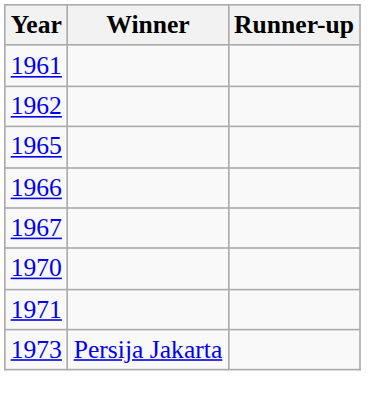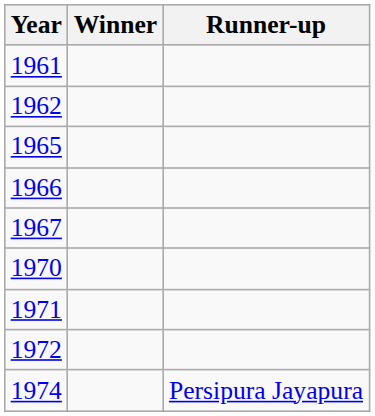 <table class="wikitable">
 <tr>
 <th>Year</th>
 <th>Winner</th>
 <th>Runner-up</th>
 </tr>
 <tr>
 <td><a href='#'>1961</a></td>
 <td></td>
 <td></td>
 </tr>
 <tr>
 <td><a href='#'>1962</a></td>
 <td></td>
 <td></td>
 </tr>
 <tr>
 <td><a href='#'>1965</a></td>
 <td></td>
 <td></td>
 </tr>
 <tr>
 <td><a href='#'>1966</a></td>
 <td></td>
 <td></td>
 </tr>
 <tr>
 <td><a href='#'>1967</a></td>
 <td></td>
 <td></td>
 </tr>
 <tr>
 <td><a href='#'>1970</a></td>
 <td></td>
 <td></td>
 </tr>
 <tr>
 <td><a href='#'>1971</a></td>
 <td></td>
 <td></td>
 </tr>
 <tr>
-<td><a href='#'>1973</a></td>
-<td> <a href='#'>Persija Jakarta</a></td>
+<td><a href='#'>1972</a></td>
+<td></td>
 <td></td>
 </tr>
+<tr>
+<td><a href='#'>1974</a></td>
+<td></td>
+<td> <a href='#'>Persipura Jayapura</a></td>
+</tr>
 </table>
